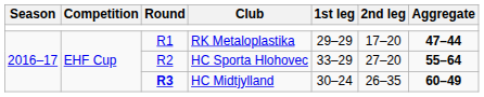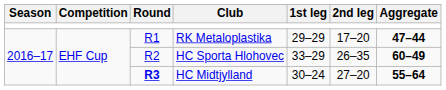 <table class="wikitable">
 <tr>
 <th>Season</th>
 <th>Competition</th>
 <th>Round</th>
 <th>Club</th>
 <th>1st leg</th>
 <th>2nd leg</th>
 <th>Aggregate</th>
 </tr>
 <tr>
 <td colspan="7" bgcolor=white></td>
 </tr>
 <tr>
 <td rowspan="3"><a href='#'>2016–17</a></td>
 <td rowspan="3"><a href='#'>EHF Cup</a></td>
 <td style="text-align:center;"><a href='#'>R1</a></td>
 <td> <a href='#'>RK Metaloplastika</a></td>
 <td style="text-align:center;">29–29</td>
 <td style="text-align:center;">17–20</td>
 <td style="text-align:center;"><strong>47–44</strong></td>
 </tr>
 <tr>
 <td style="text-align:center;"><a href='#'>R2</a></td>
 <td> <a href='#'>HC Sporta Hlohovec</a></td>
 <td style="text-align:center;">33–29</td>
-<td style="text-align:center;">27–20</td>
-<td style="text-align:center;"><strong>55–64</strong></td>
+<td style="text-align:center;">26–35</td>
+<td style="text-align:center;"><strong>60–49</strong></td>
 </tr>
 <tr>
 <td style="text-align:center;"><strong><a href='#'>R3</a></strong></td>
 <td> <a href='#'>HC Midtjylland</a></td>
 <td style="text-align:center;">30–24</td>
-<td style="text-align:center;">26–35</td>
-<td style="text-align:center;"><strong>60–49</strong></td>
+<td style="text-align:center;">27–20</td>
+<td style="text-align:center;"><strong>55–64</strong></td>
 </tr>
 </table>
